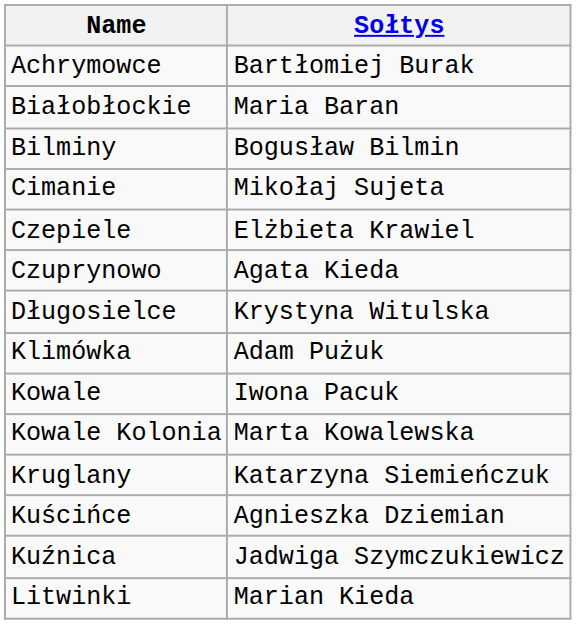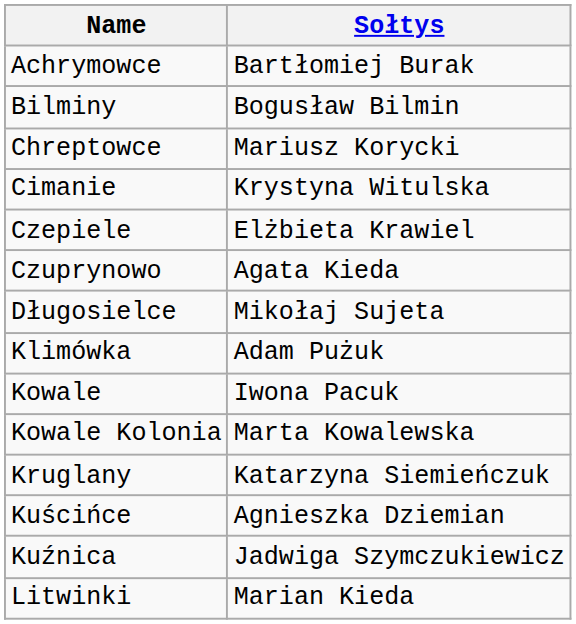 <table class=wikitable>
 <tr>
 <th>Name</th>
 <th><a href='#'>Sołtys</a></th>
 </tr>
 <tr>
 <td>Achrymowce</td>
 <td>Bartłomiej Burak</td>
 </tr>
 <tr>
-<td>Białobłockie</td>
-<td>Maria Baran</td>
-</tr>
-<tr>
 <td>Bilminy</td>
 <td>Bogusław Bilmin</td>
 </tr>
 <tr>
+<td>Chreptowce</td>
+<td>Mariusz Korycki</td>
+</tr>
+<tr>
 <td>Cimanie</td>
-<td>Mikołaj Sujeta</td>
+<td>Krystyna Witulska</td>
 </tr>
 <tr>
 <td>Czepiele</td>
 <td>Elżbieta Krawiel</td>
 </tr>
 <tr>
 <td>Czuprynowo</td>
 <td>Agata Kieda</td>
 </tr>
 <tr>
 <td>Długosielce</td>
-<td>Krystyna Witulska</td>
+<td>Mikołaj Sujeta</td>
 </tr>
 <tr>
 <td>Klimówka</td>
 <td>Adam Pużuk</td>
 </tr>
 <tr>
 <td>Kowale</td>
 <td>Iwona Pacuk</td>
 </tr>
 <tr>
 <td>Kowale Kolonia</td>
 <td>Marta Kowalewska</td>
 </tr>
 <tr>
 <td>Kruglany</td>
 <td>Katarzyna Siemieńczuk</td>
 </tr>
 <tr>
 <td>Kuścińce</td>
 <td>Agnieszka Dziemian</td>
 </tr>
 <tr>
 <td>Kuźnica</td>
 <td>Jadwiga Szymczukiewicz</td>
 </tr>
 <tr>
 <td>Litwinki</td>
 <td>Marian Kieda</td>
 </tr>
 </table>
